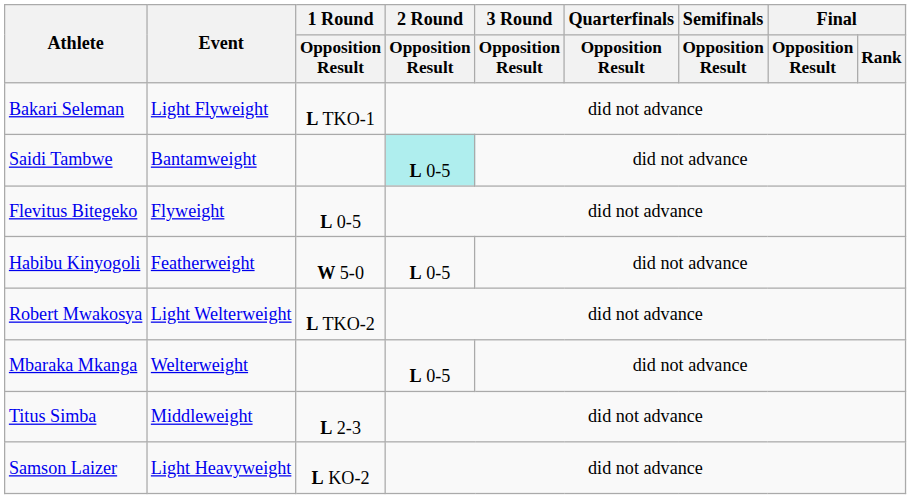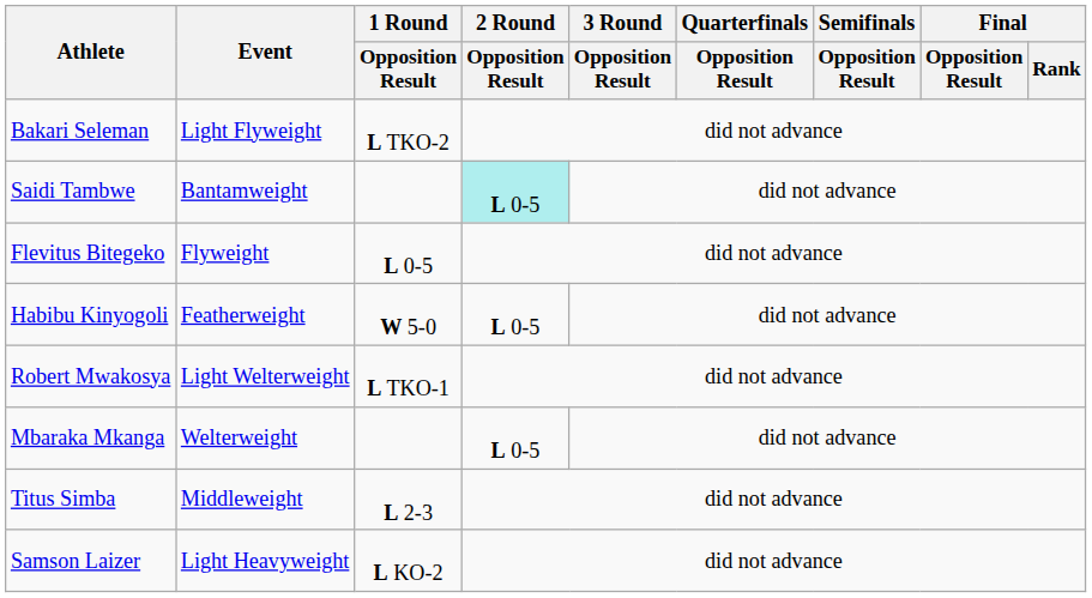 <table class="wikitable" style="font-size:90%">
 <tr>
 <th rowspan="2">Athlete</th>
 <th rowspan="2">Event</th>
 <th>1 Round</th>
 <th>2 Round</th>
 <th>3 Round</th>
 <th>Quarterfinals</th>
 <th>Semifinals</th>
 <th colspan=2>Final</th>
 </tr>
 <tr style="font-size:95%">
 <th>Opposition<br>Result</th>
 <th>Opposition<br>Result</th>
 <th>Opposition<br>Result</th>
 <th>Opposition<br>Result</th>
 <th>Opposition<br>Result</th>
 <th>Opposition<br>Result</th>
 <th>Rank</th>
 </tr>
 <tr align=center>
 <td align=left><a href='#'>Bakari Seleman</a></td>
 <td align=left><a href='#'>Light Flyweight</a></td>
-<td><br><strong>L</strong> TKO-1</td>
+<td><br><strong>L</strong> TKO-2</td>
 <td colspan=6>did not advance</td>
 </tr>
 <tr align=center>
 <td align=left><a href='#'>Saidi Tambwe</a></td>
 <td align=left><a href='#'>Bantamweight</a></td>
 <td></td>
 <td style="background: paleturquoise;"><br><strong>L</strong> 0-5</td>
 <td colspan=5>did not advance</td>
 </tr>
 <tr align=center>
 <td align=left><a href='#'>Flevitus Bitegeko</a></td>
 <td align=left><a href='#'>Flyweight</a></td>
 <td><br><strong>L</strong> 0-5</td>
 <td colspan=6>did not advance</td>
 </tr>
 <tr align=center>
 <td align=left><a href='#'>Habibu Kinyogoli</a></td>
 <td align=left><a href='#'>Featherweight</a></td>
 <td><br><strong>W</strong> 5-0</td>
 <td><br><strong>L</strong> 0-5</td>
 <td colspan=5>did not advance</td>
 </tr>
 <tr align=center>
 <td align=left><a href='#'>Robert Mwakosya</a></td>
 <td align=left><a href='#'>Light Welterweight</a></td>
-<td><br><strong>L</strong> TKO-2</td>
+<td><br><strong>L</strong> TKO-1</td>
 <td colspan=6>did not advance</td>
 </tr>
 <tr align=center>
 <td align=left><a href='#'>Mbaraka Mkanga</a></td>
 <td align=left><a href='#'>Welterweight</a></td>
 <td></td>
 <td><br><strong>L</strong> 0-5</td>
 <td colspan=5>did not advance</td>
 </tr>
 <tr align=center>
 <td align=left><a href='#'>Titus Simba</a></td>
 <td align=left><a href='#'>Middleweight</a></td>
 <td><br><strong>L</strong> 2-3</td>
 <td colspan=6>did not advance</td>
 </tr>
 <tr align=center>
 <td align=left><a href='#'>Samson Laizer</a></td>
 <td align=left><a href='#'>Light Heavyweight</a></td>
 <td><br><strong>L</strong> KO-2</td>
 <td colspan=6>did not advance</td>
 </tr>
 </table>
